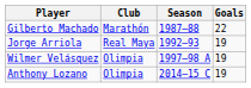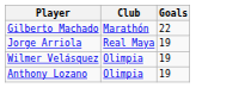 <table class="wikitable">
 <tr>
 <th>Player</th>
 <th>Club</th>
-<th>Season</th>
 <th>Goals</th>
 </tr>
 <tr>
 <td> <a href='#'>Gilberto Machado</a></td>
 <td><a href='#'>Marathón</a></td>
-<td><a href='#'>1987–88</a></td>
 <td>22</td>
 </tr>
 <tr>
 <td> <a href='#'>Jorge Arriola</a></td>
 <td><a href='#'>Real Maya</a></td>
-<td><a href='#'>1992–93</a></td>
 <td>19</td>
 </tr>
 <tr>
 <td> <a href='#'>Wilmer Velásquez</a></td>
 <td><a href='#'>Olimpia</a></td>
-<td><a href='#'>1997–98 A</a></td>
 <td>19</td>
 </tr>
 <tr>
 <td> <a href='#'>Anthony Lozano</a></td>
 <td><a href='#'>Olimpia</a></td>
-<td><a href='#'>2014–15 C</a></td>
 <td>19</td>
 </tr>
 </table>
